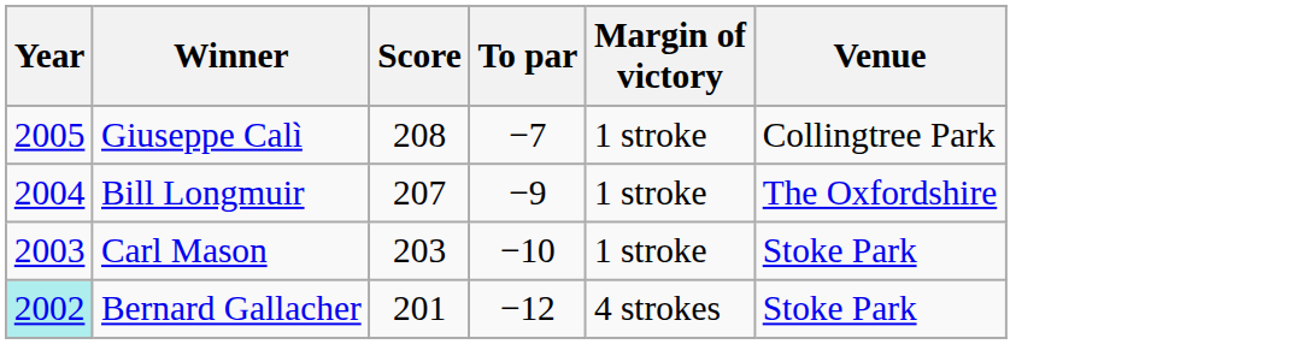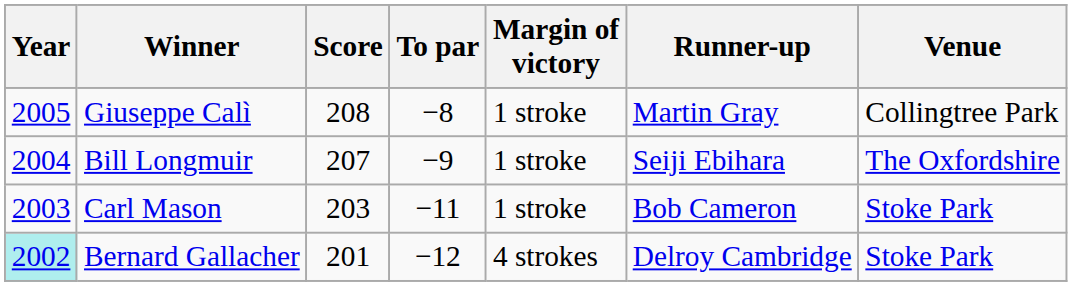 <table class="wikitable" style="font-size:95%">
 <tr>
 <th>Year</th>
 <th>Winner</th>
 <th>Score</th>
 <th>To par</th>
 <th>Margin of<br>victory</th>
+<th>Runner-up</th>
 <th>Venue</th>
 </tr>
 <tr>
 <td><a href='#'>2005</a></td>
 <td> <a href='#'>Giuseppe Calì</a></td>
 <td align=center>208</td>
-<td align=center>−7</td>
+<td align=center>−8</td>
 <td>1 stroke</td>
+<td> <a href='#'>Martin Gray</a></td>
 <td>Collingtree Park</td>
 </tr>
 <tr>
 <td><a href='#'>2004</a></td>
 <td> <a href='#'>Bill Longmuir</a></td>
 <td align=center>207</td>
 <td align=center>−9</td>
 <td>1 stroke</td>
+<td> <a href='#'>Seiji Ebihara</a></td>
 <td><a href='#'>The Oxfordshire</a></td>
 </tr>
 <tr>
 <td><a href='#'>2003</a></td>
 <td> <a href='#'>Carl Mason</a></td>
 <td align=center>203</td>
-<td align=center>−10</td>
+<td align=center>−11</td>
 <td>1 stroke</td>
+<td> <a href='#'>Bob Cameron</a></td>
 <td><a href='#'>Stoke Park</a></td>
 </tr>
 <tr>
 <td style="background: paleturquoise;"><a href='#'>2002</a></td>
 <td> <a href='#'>Bernard Gallacher</a></td>
 <td align=center>201</td>
 <td align=center>−12</td>
 <td>4 strokes</td>
+<td> <a href='#'>Delroy Cambridge</a></td>
 <td><a href='#'>Stoke Park</a></td>
 </tr>
 </table>
